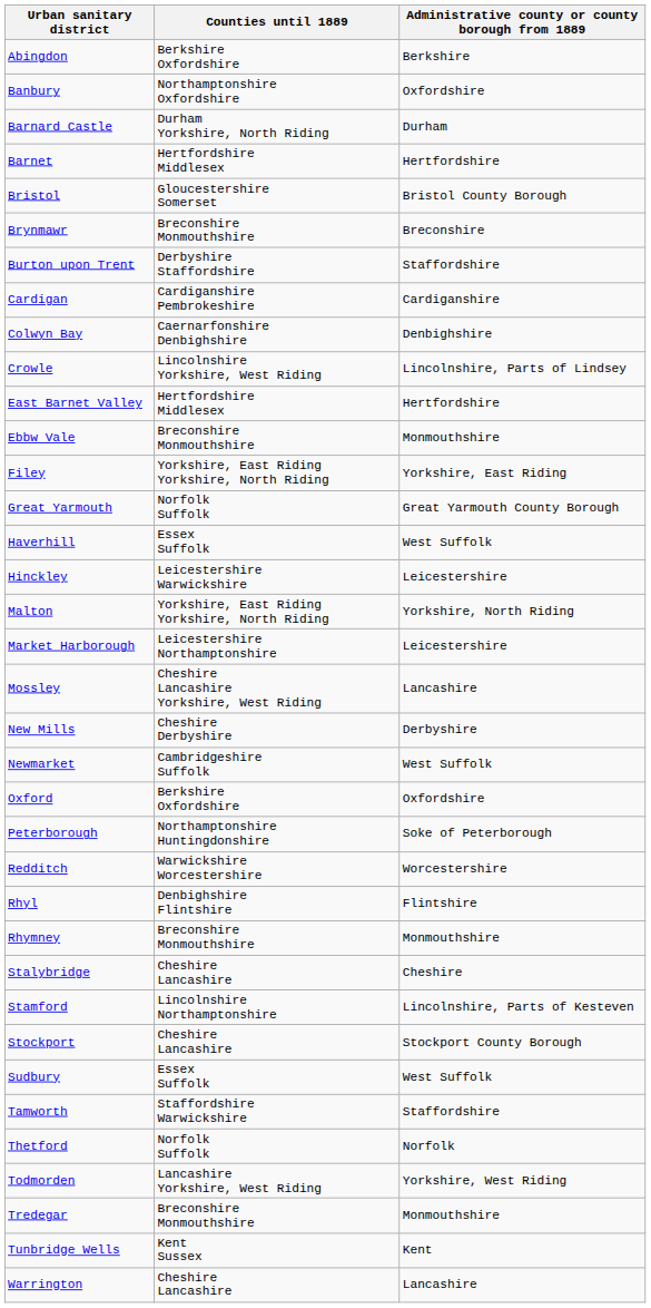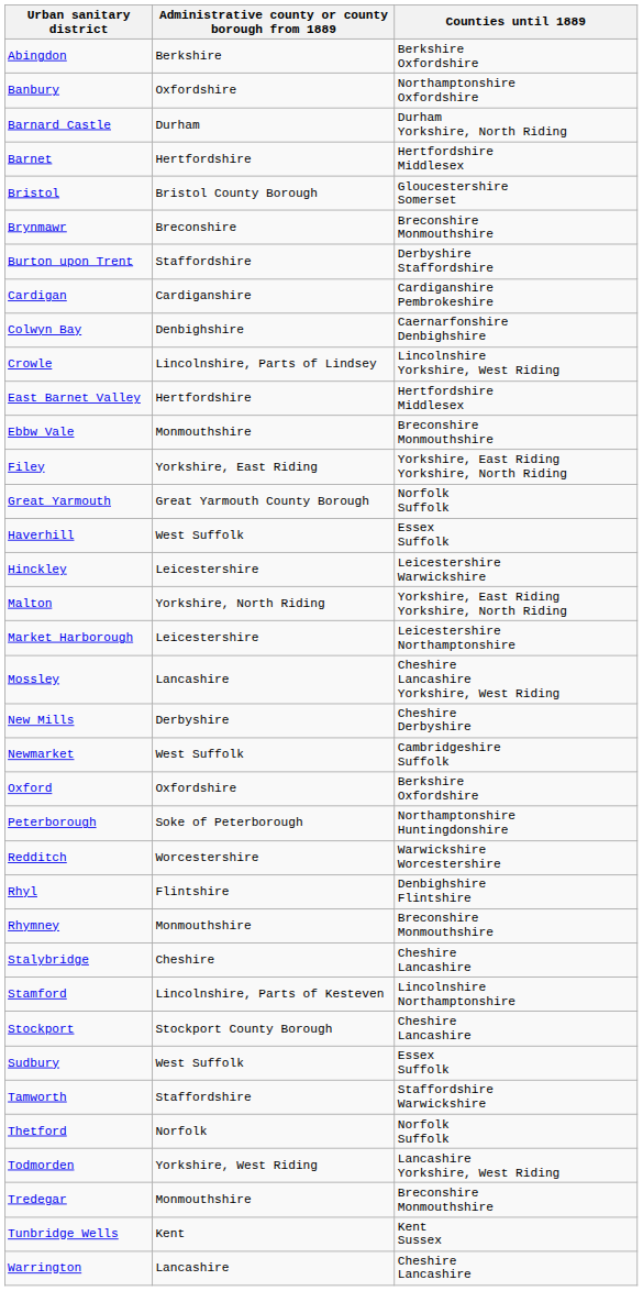 <table class="wikitable sortable">
 <tr>
 <th width=150>Urban sanitary district</th>
+<th width=250>Administrative county or county borough from 1889</th>
 <th width=250>Counties until 1889</th>
-<th width=250>Administrative county or county borough from 1889</th>
 </tr>
 <tr>
 <td><a href='#'>Abingdon</a></td>
+<td>Berkshire</td>
 <td>Berkshire<br>Oxfordshire</td>
-<td>Berkshire</td>
 </tr>
 <tr>
 <td><a href='#'>Banbury</a></td>
+<td>Oxfordshire</td>
 <td>Northamptonshire<br>Oxfordshire</td>
-<td>Oxfordshire</td>
 </tr>
 <tr>
 <td><a href='#'>Barnard Castle</a></td>
+<td>Durham</td>
 <td>Durham<br>Yorkshire, North Riding</td>
-<td>Durham</td>
 </tr>
 <tr>
 <td><a href='#'>Barnet</a></td>
+<td>Hertfordshire</td>
 <td>Hertfordshire<br>Middlesex</td>
-<td>Hertfordshire</td>
 </tr>
 <tr>
 <td><a href='#'>Bristol</a></td>
+<td>Bristol County Borough</td>
 <td>Gloucestershire<br>Somerset</td>
-<td>Bristol County Borough</td>
 </tr>
 <tr>
 <td><a href='#'>Brynmawr</a></td>
+<td>Breconshire</td>
 <td>Breconshire<br>Monmouthshire</td>
-<td>Breconshire</td>
 </tr>
 <tr>
 <td><a href='#'>Burton upon Trent</a></td>
+<td>Staffordshire</td>
 <td>Derbyshire<br>Staffordshire</td>
-<td>Staffordshire</td>
 </tr>
 <tr>
 <td><a href='#'>Cardigan</a></td>
+<td>Cardiganshire</td>
 <td>Cardiganshire<br>Pembrokeshire</td>
-<td>Cardiganshire</td>
 </tr>
 <tr>
 <td><a href='#'>Colwyn Bay</a></td>
+<td>Denbighshire</td>
 <td>Caernarfonshire<br>Denbighshire</td>
-<td>Denbighshire</td>
 </tr>
 <tr>
 <td><a href='#'>Crowle</a></td>
+<td>Lincolnshire, Parts of Lindsey</td>
 <td>Lincolnshire<br>Yorkshire, West Riding</td>
-<td>Lincolnshire, Parts of Lindsey</td>
 </tr>
 <tr>
 <td><a href='#'>East Barnet Valley</a></td>
+<td>Hertfordshire</td>
 <td>Hertfordshire<br>Middlesex</td>
-<td>Hertfordshire</td>
 </tr>
 <tr>
 <td><a href='#'>Ebbw Vale</a></td>
+<td>Monmouthshire</td>
 <td>Breconshire<br>Monmouthshire</td>
-<td>Monmouthshire</td>
 </tr>
 <tr>
 <td><a href='#'>Filey</a></td>
+<td>Yorkshire, East Riding</td>
 <td>Yorkshire, East Riding<br>Yorkshire, North Riding</td>
-<td>Yorkshire, East Riding</td>
 </tr>
 <tr>
 <td><a href='#'>Great Yarmouth</a></td>
+<td>Great Yarmouth County Borough</td>
 <td>Norfolk<br>Suffolk</td>
-<td>Great Yarmouth County Borough</td>
 </tr>
 <tr>
 <td><a href='#'>Haverhill</a></td>
+<td>West Suffolk</td>
 <td>Essex<br>Suffolk</td>
-<td>West Suffolk</td>
 </tr>
 <tr>
 <td><a href='#'>Hinckley</a></td>
+<td>Leicestershire</td>
 <td>Leicestershire<br>Warwickshire</td>
-<td>Leicestershire</td>
 </tr>
 <tr>
 <td><a href='#'>Malton</a></td>
+<td>Yorkshire, North Riding</td>
 <td>Yorkshire, East Riding<br>Yorkshire, North Riding</td>
-<td>Yorkshire, North Riding</td>
 </tr>
 <tr>
 <td><a href='#'>Market Harborough</a></td>
+<td>Leicestershire</td>
 <td>Leicestershire<br>Northamptonshire</td>
-<td>Leicestershire</td>
 </tr>
 <tr>
 <td><a href='#'>Mossley</a></td>
+<td>Lancashire</td>
 <td>Cheshire<br>Lancashire<br>Yorkshire, West Riding</td>
-<td>Lancashire</td>
 </tr>
 <tr>
 <td><a href='#'>New Mills</a></td>
+<td>Derbyshire</td>
 <td>Cheshire<br>Derbyshire</td>
-<td>Derbyshire</td>
 </tr>
 <tr>
 <td><a href='#'>Newmarket</a></td>
+<td>West Suffolk</td>
 <td>Cambridgeshire<br>Suffolk</td>
-<td>West Suffolk</td>
 </tr>
 <tr>
 <td><a href='#'>Oxford</a></td>
+<td>Oxfordshire</td>
 <td>Berkshire<br>Oxfordshire</td>
-<td>Oxfordshire</td>
 </tr>
 <tr>
 <td><a href='#'>Peterborough</a></td>
+<td>Soke of Peterborough</td>
 <td>Northamptonshire<br>Huntingdonshire</td>
-<td>Soke of Peterborough</td>
 </tr>
 <tr>
 <td><a href='#'>Redditch</a></td>
+<td>Worcestershire</td>
 <td>Warwickshire<br>Worcestershire</td>
-<td>Worcestershire</td>
 </tr>
 <tr>
 <td><a href='#'>Rhyl</a></td>
+<td>Flintshire</td>
 <td>Denbighshire<br>Flintshire</td>
-<td>Flintshire</td>
 </tr>
 <tr>
 <td><a href='#'>Rhymney</a></td>
+<td>Monmouthshire</td>
 <td>Breconshire<br>Monmouthshire</td>
-<td>Monmouthshire</td>
 </tr>
 <tr>
 <td><a href='#'>Stalybridge</a></td>
+<td>Cheshire</td>
 <td>Cheshire<br>Lancashire</td>
-<td>Cheshire</td>
 </tr>
 <tr>
 <td><a href='#'>Stamford</a></td>
+<td>Lincolnshire, Parts of Kesteven</td>
 <td>Lincolnshire<br>Northamptonshire</td>
-<td>Lincolnshire, Parts of Kesteven</td>
 </tr>
 <tr>
 <td><a href='#'>Stockport</a></td>
+<td>Stockport County Borough</td>
 <td>Cheshire<br>Lancashire</td>
-<td>Stockport County Borough</td>
 </tr>
 <tr>
 <td><a href='#'>Sudbury</a></td>
+<td>West Suffolk</td>
 <td>Essex<br>Suffolk</td>
-<td>West Suffolk</td>
 </tr>
 <tr>
 <td><a href='#'>Tamworth</a></td>
+<td>Staffordshire</td>
 <td>Staffordshire<br>Warwickshire</td>
-<td>Staffordshire</td>
 </tr>
 <tr>
 <td><a href='#'>Thetford</a></td>
+<td>Norfolk</td>
 <td>Norfolk<br>Suffolk</td>
-<td>Norfolk</td>
 </tr>
 <tr>
 <td><a href='#'>Todmorden</a></td>
+<td>Yorkshire, West Riding</td>
 <td>Lancashire<br>Yorkshire, West Riding</td>
-<td>Yorkshire, West Riding</td>
 </tr>
 <tr>
 <td><a href='#'>Tredegar</a></td>
+<td>Monmouthshire</td>
 <td>Breconshire<br>Monmouthshire</td>
-<td>Monmouthshire</td>
 </tr>
 <tr>
 <td><a href='#'>Tunbridge Wells</a></td>
+<td>Kent</td>
 <td>Kent<br>Sussex</td>
-<td>Kent</td>
 </tr>
 <tr>
 <td><a href='#'>Warrington</a></td>
+<td>Lancashire</td>
 <td>Cheshire<br>Lancashire</td>
-<td>Lancashire</td>
 </tr>
 </table>
